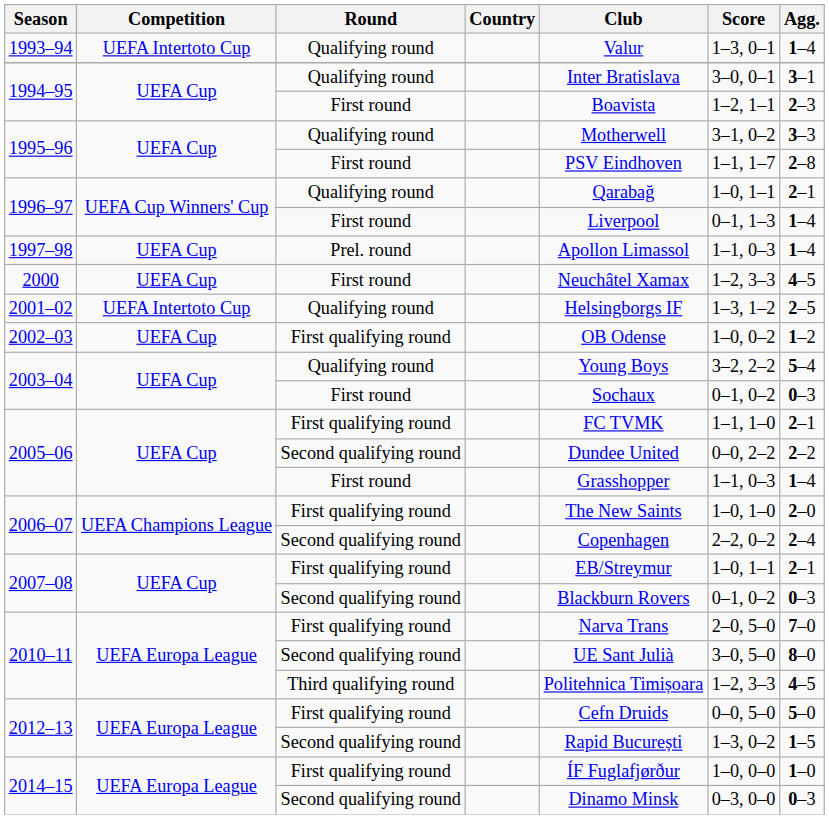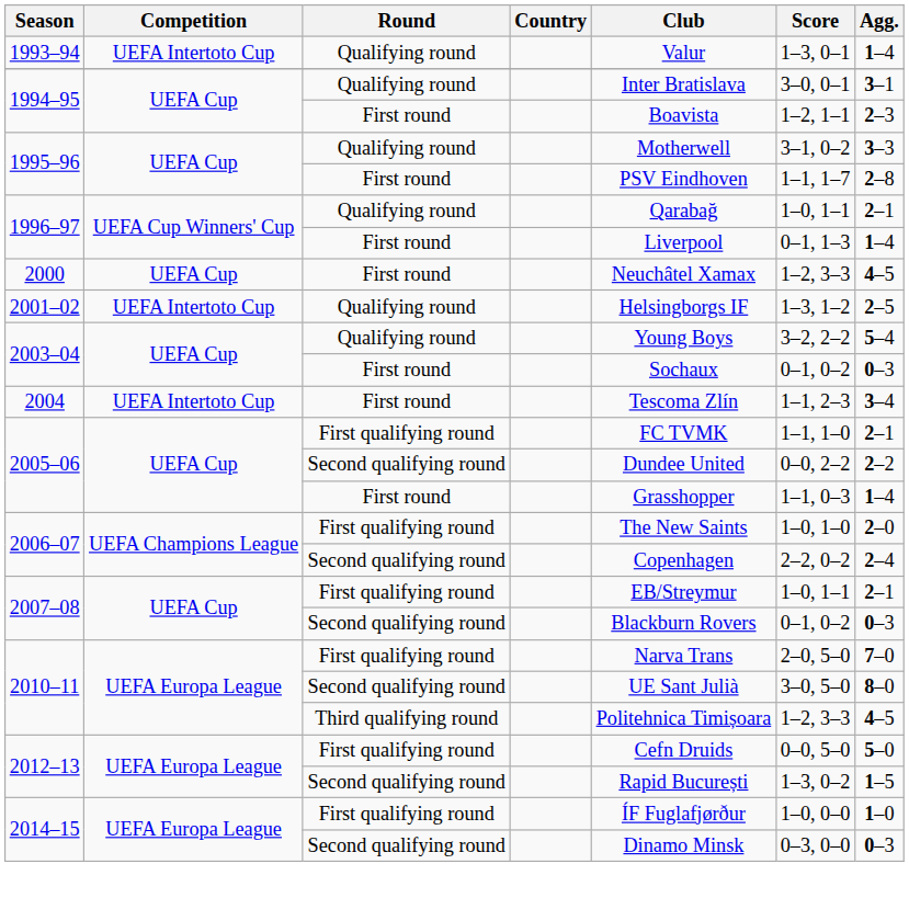 <table class="wikitable sortable" style="text-align: center;">
 <tr>
 <th>Season</th>
 <th>Competition</th>
 <th>Round</th>
 <th>Country</th>
 <th>Club</th>
 <th>Score</th>
 <th>Agg.</th>
 </tr>
 <tr>
 <td rowspan="1"><a href='#'>1993–94</a></td>
 <td rowspan="1" align="center"><a href='#'>UEFA Intertoto Cup</a></td>
 <td>Qualifying round</td>
 <td align="center"></td>
 <td><a href='#'>Valur</a></td>
 <td>1–3, 0–1</td>
 <td><strong>1</strong>–4</td>
 </tr>
 <tr>
 </tr>
 <tr>
 <td rowspan="2"><a href='#'>1994–95</a></td>
 <td rowspan="2" align="center"><a href='#'>UEFA Cup</a></td>
 <td>Qualifying round</td>
 <td align="center"></td>
 <td><a href='#'>Inter Bratislava</a></td>
 <td>3–0, 0–1</td>
 <td><strong>3</strong>–1</td>
 </tr>
 <tr>
 <td>First round</td>
 <td align="center"></td>
 <td><a href='#'>Boavista</a></td>
 <td>1–2, 1–1</td>
 <td><strong>2</strong>–3</td>
 </tr>
 <tr>
 <td rowspan="2"><a href='#'>1995–96</a></td>
 <td rowspan="2" align="center"><a href='#'>UEFA Cup</a></td>
 <td>Qualifying round</td>
 <td align="center"></td>
 <td><a href='#'>Motherwell</a></td>
 <td>3–1, 0–2</td>
 <td><strong>3</strong>–3</td>
 </tr>
 <tr>
 <td>First round</td>
 <td align="center"></td>
 <td><a href='#'>PSV Eindhoven</a></td>
 <td>1–1, 1–7</td>
 <td><strong>2</strong>–8</td>
 </tr>
 <tr>
 <td rowspan="2"><a href='#'>1996–97</a></td>
 <td rowspan="2" align="center"><a href='#'>UEFA Cup Winners' Cup</a></td>
 <td>Qualifying round</td>
 <td align="center"></td>
 <td><a href='#'>Qarabağ</a></td>
 <td>1–0, 1–1</td>
 <td><strong>2</strong>–1</td>
 </tr>
 <tr>
 <td>First round</td>
 <td align="center"></td>
 <td><a href='#'>Liverpool</a></td>
 <td>0–1, 1–3</td>
 <td><strong>1</strong>–4</td>
 </tr>
 <tr>
-<td rowspan="1"><a href='#'>1997–98</a></td>
-<td rowspan="1" align="center"><a href='#'>UEFA Cup</a></td>
-<td>Prel. round</td>
-<td align="center"></td>
-<td><a href='#'>Apollon Limassol</a></td>
-<td>1–1, 0–3</td>
-<td><strong>1</strong>–4</td>
-</tr>
-<tr>
 <td rowspan="1"><a href='#'>2000</a></td>
 <td rowspan="1" align="center"><a href='#'>UEFA Cup</a></td>
 <td>First round</td>
 <td align="center"></td>
 <td><a href='#'>Neuchâtel Xamax</a></td>
 <td>1–2, 3–3</td>
 <td><strong>4</strong>–5</td>
 </tr>
 <tr>
 <td rowspan="1"><a href='#'>2001–02</a></td>
 <td rowspan="1" align="center"><a href='#'>UEFA Intertoto Cup</a></td>
 <td>Qualifying round</td>
 <td align="center"></td>
 <td><a href='#'>Helsingborgs IF</a></td>
 <td>1–3, 1–2</td>
 <td><strong>2</strong>–5</td>
 </tr>
 <tr>
-<td rowspan="1"><a href='#'>2002–03</a></td>
-<td rowspan="1" align="center"><a href='#'>UEFA Cup</a></td>
-<td>First qualifying round</td>
-<td align="center"></td>
-<td><a href='#'>OB Odense</a></td>
-<td>1–0, 0–2</td>
-<td><strong>1</strong>–2</td>
-</tr>
-<tr>
 <td rowspan="2"><a href='#'>2003–04</a></td>
 <td rowspan="2" align="center"><a href='#'>UEFA Cup</a></td>
 <td>Qualifying round</td>
 <td align="center"></td>
 <td><a href='#'>Young Boys</a></td>
 <td>3–2, 2–2</td>
 <td><strong>5</strong>–4</td>
 </tr>
 <tr>
 <td>First round</td>
 <td align="center"></td>
 <td><a href='#'>Sochaux</a></td>
 <td>0–1, 0–2</td>
 <td><strong>0</strong>–3</td>
+</tr>
+<tr>
+<td rowspan="1"><a href='#'>2004</a></td>
+<td rowspan="1" align="center"><a href='#'>UEFA Intertoto Cup</a></td>
+<td>First round</td>
+<td align="center"></td>
+<td><a href='#'>Tescoma Zlín</a></td>
+<td>1–1, 2–3</td>
+<td><strong>3</strong>–4</td>
 </tr>
 <tr>
 <td rowspan="3"><a href='#'>2005–06</a></td>
 <td rowspan="3" align="center"><a href='#'>UEFA Cup</a></td>
 <td>First qualifying round</td>
 <td align="center"></td>
 <td><a href='#'>FC TVMK</a></td>
 <td>1–1, 1–0</td>
 <td><strong>2</strong>–1</td>
 </tr>
 <tr>
 <td>Second qualifying round</td>
 <td align="center"></td>
 <td><a href='#'>Dundee United</a></td>
 <td>0–0, 2–2</td>
 <td><strong>2</strong>–2</td>
 </tr>
 <tr>
 <td>First round</td>
 <td align="center"></td>
 <td><a href='#'>Grasshopper</a></td>
 <td>1–1, 0–3</td>
 <td><strong>1</strong>–4</td>
 </tr>
 <tr>
 <td rowspan="2"><a href='#'>2006–07</a></td>
 <td rowspan="2" align="center"><a href='#'>UEFA Champions League</a></td>
 <td>First qualifying round</td>
 <td align="center"></td>
 <td><a href='#'>The New Saints</a></td>
 <td>1–0, 1–0</td>
 <td><strong>2</strong>–0</td>
 </tr>
 <tr>
 <td>Second qualifying round</td>
 <td align="center"></td>
 <td><a href='#'>Copenhagen</a></td>
 <td>2–2, 0–2</td>
 <td><strong>2</strong>–4</td>
 </tr>
 <tr>
 <td rowspan="2"><a href='#'>2007–08</a></td>
 <td rowspan="2" align="center"><a href='#'>UEFA Cup</a></td>
 <td>First qualifying round</td>
 <td align="center"></td>
 <td><a href='#'>EB/Streymur</a></td>
 <td>1–0, 1–1</td>
 <td><strong>2</strong>–1</td>
 </tr>
 <tr>
 <td>Second qualifying round</td>
 <td align="center"></td>
 <td><a href='#'>Blackburn Rovers</a></td>
 <td>0–1, 0–2</td>
 <td><strong>0</strong>–3</td>
 </tr>
 <tr>
 <td rowspan="3"><a href='#'>2010–11</a></td>
 <td rowspan="3" align=center><a href='#'>UEFA Europa League</a></td>
 <td>First qualifying round</td>
 <td align=center></td>
 <td><a href='#'>Narva Trans</a></td>
 <td>2–0, 5–0</td>
 <td><strong>7</strong>–0</td>
 </tr>
 <tr>
 <td>Second qualifying round</td>
 <td align=center></td>
 <td><a href='#'>UE Sant Julià</a></td>
 <td>3–0, 5–0</td>
 <td><strong>8</strong>–0</td>
 </tr>
 <tr>
 <td>Third qualifying round</td>
 <td align=center></td>
 <td><a href='#'>Politehnica Timișoara</a></td>
 <td>1–2, 3–3</td>
 <td><strong>4</strong>–5</td>
 </tr>
 <tr>
 <td rowspan="2"><a href='#'>2012–13</a></td>
 <td rowspan="2" align=center><a href='#'>UEFA Europa League</a></td>
 <td>First qualifying round</td>
 <td align=center></td>
 <td><a href='#'>Cefn Druids</a></td>
 <td>0–0, 5–0</td>
 <td><strong>5</strong>–0</td>
 </tr>
 <tr>
 <td>Second qualifying round</td>
 <td align=center></td>
 <td><a href='#'>Rapid București</a></td>
 <td>1–3, 0–2</td>
 <td><strong>1</strong>–5</td>
 </tr>
 <tr>
 <td rowspan="2"><a href='#'>2014–15</a></td>
 <td rowspan="2" align=center><a href='#'>UEFA Europa League</a></td>
 <td>First qualifying round</td>
 <td align=center></td>
 <td><a href='#'>ÍF Fuglafjørður</a></td>
 <td>1–0, 0–0</td>
 <td><strong>1</strong>–0</td>
 </tr>
 <tr>
 <td>Second qualifying round</td>
 <td align=center></td>
 <td><a href='#'>Dinamo Minsk</a></td>
 <td>0–3, 0–0</td>
 <td><strong>0</strong>–3</td>
 </tr>
 </table>
